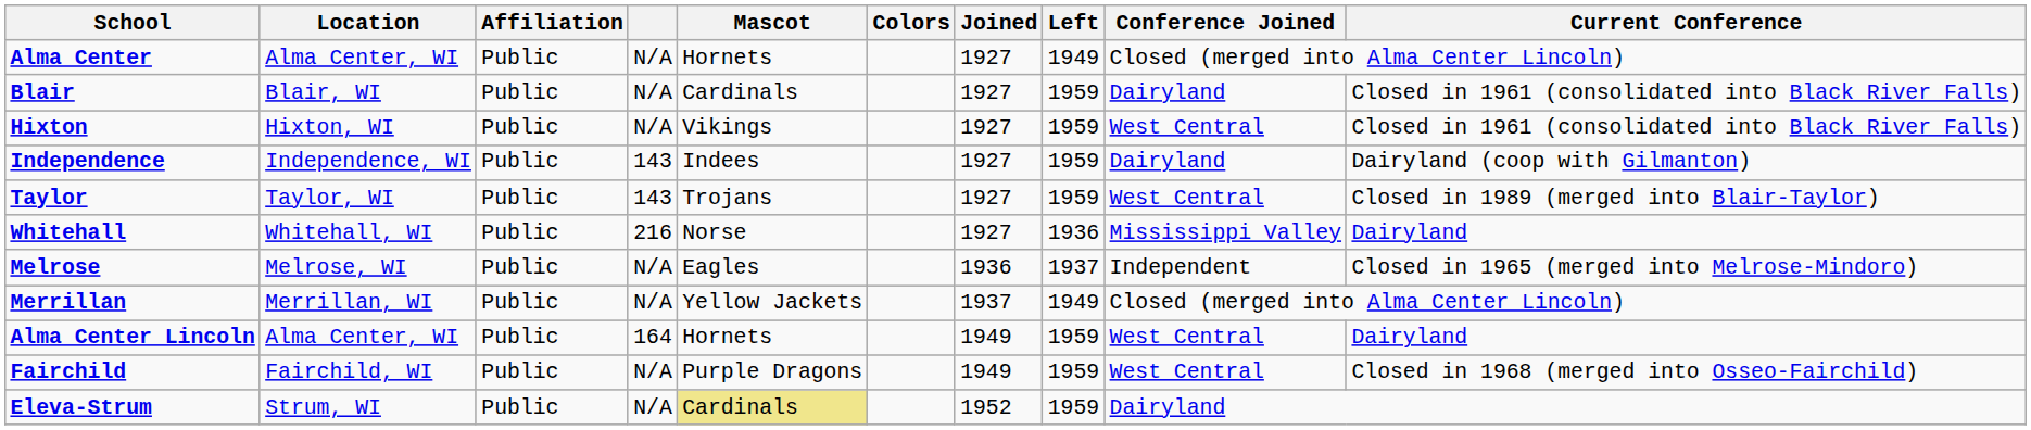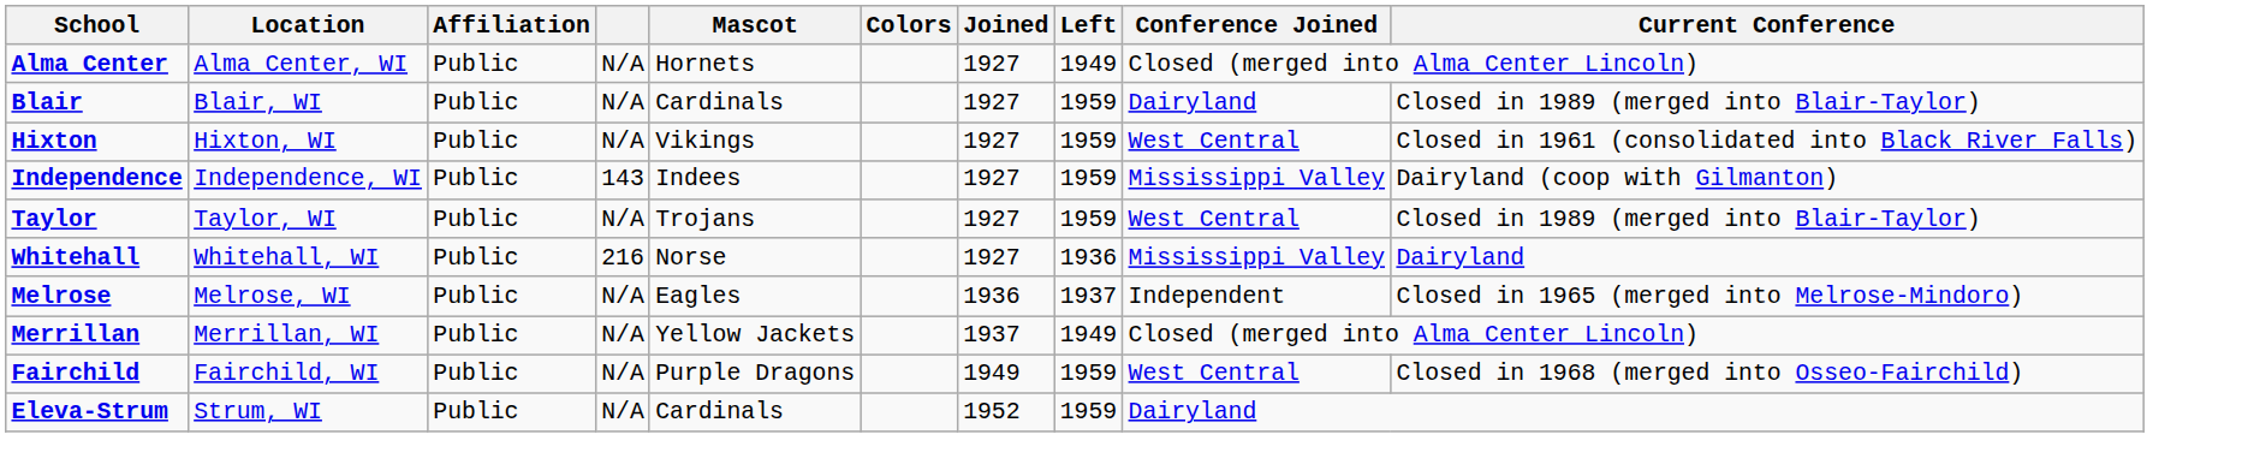 <table class="wikitable sortable">
 <tr>
 <th>School</th>
 <th>Location</th>
 <th>Affiliation</th>
 <th></th>
 <th>Mascot</th>
 <th>Colors</th>
 <th>Joined</th>
 <th>Left</th>
 <th>Conference Joined</th>
 <th>Current Conference</th>
 </tr>
 <tr>
 <td><a href='#'><strong>Alma Center</strong></a></td>
 <td><a href='#'>Alma Center, WI</a></td>
 <td>Public</td>
 <td>N/A</td>
 <td>Hornets</td>
 <td> </td>
 <td>1927</td>
 <td>1949</td>
 <td colspan="2">Closed (merged into <a href='#'>Alma Center Lincoln</a>)</td>
 </tr>
 <tr>
 <td><a href='#'><strong>Blair</strong></a></td>
 <td><a href='#'>Blair, WI</a></td>
 <td>Public</td>
 <td>N/A</td>
 <td>Cardinals</td>
 <td> </td>
 <td>1927</td>
 <td>1959</td>
 <td><a href='#'>Dairyland</a></td>
-<td>Closed in 1961 (consolidated into <a href='#'>Black River Falls</a>)</td>
+<td>Closed in 1989 (merged into <a href='#'>Blair-Taylor</a>)</td>
 </tr>
 <tr>
 <td><a href='#'><strong>Hixton</strong></a></td>
 <td><a href='#'>Hixton, WI</a></td>
 <td>Public</td>
 <td>N/A</td>
 <td>Vikings</td>
 <td> </td>
 <td>1927</td>
 <td>1959</td>
 <td><a href='#'>West Central</a></td>
 <td>Closed in 1961 (consolidated into <a href='#'>Black River Falls</a>)</td>
 </tr>
 <tr>
 <td><a href='#'><strong>Independence</strong></a></td>
 <td><a href='#'>Independence, WI</a></td>
 <td>Public</td>
 <td>143</td>
 <td>Indees</td>
 <td> </td>
 <td>1927</td>
 <td>1959</td>
-<td><a href='#'>Dairyland</a></td>
+<td><a href='#'>Mississippi Valley</a></td>
 <td>Dairyland (coop with <a href='#'>Gilmanton</a>)</td>
 </tr>
 <tr>
 <td><a href='#'><strong>Taylor</strong></a></td>
 <td><a href='#'>Taylor, WI</a></td>
 <td>Public</td>
-<td>143</td>
+<td>N/A</td>
 <td>Trojans</td>
 <td> </td>
 <td>1927</td>
 <td>1959</td>
 <td><a href='#'>West Central</a></td>
 <td>Closed in 1989 (merged into <a href='#'>Blair-Taylor</a>)</td>
 </tr>
 <tr>
 <td><a href='#'><strong>Whitehall</strong></a></td>
 <td><a href='#'>Whitehall, WI</a></td>
 <td>Public</td>
 <td>216</td>
 <td>Norse</td>
 <td> </td>
 <td>1927</td>
 <td>1936</td>
 <td><a href='#'>Mississippi Valley</a></td>
 <td><a href='#'>Dairyland</a></td>
 </tr>
 <tr>
 <td><a href='#'><strong>Melrose</strong></a></td>
 <td><a href='#'>Melrose, WI</a></td>
 <td>Public</td>
 <td>N/A</td>
 <td>Eagles</td>
 <td> </td>
 <td>1936</td>
 <td>1937</td>
 <td>Independent</td>
 <td>Closed in 1965 (merged into <a href='#'>Melrose-Mindoro</a>)</td>
 </tr>
 <tr>
 <td><a href='#'><strong>Merrillan</strong></a></td>
 <td><a href='#'>Merrillan, WI</a></td>
 <td>Public</td>
 <td>N/A</td>
 <td>Yellow Jackets</td>
 <td> </td>
 <td>1937</td>
 <td>1949</td>
 <td colspan="2">Closed (merged into <a href='#'>Alma Center Lincoln</a>)</td>
 </tr>
 <tr>
-<td><a href='#'><strong>Alma Center Lincoln</strong></a></td>
-<td><a href='#'>Alma Center, WI</a></td>
-<td>Public</td>
-<td>164</td>
-<td>Hornets</td>
-<td> </td>
-<td>1949</td>
-<td>1959</td>
-<td><a href='#'>West Central</a></td>
-<td><a href='#'>Dairyland</a></td>
-</tr>
-<tr>
 <td><a href='#'><strong>Fairchild</strong></a></td>
 <td><a href='#'>Fairchild, WI</a></td>
 <td>Public</td>
 <td>N/A</td>
 <td>Purple Dragons</td>
 <td> </td>
 <td>1949</td>
 <td>1959</td>
 <td><a href='#'>West Central</a></td>
 <td>Closed in 1968 (merged into <a href='#'>Osseo-Fairchild</a>)</td>
 </tr>
 <tr>
 <td><strong><a href='#'>Eleva-Strum</a></strong></td>
 <td><a href='#'>Strum, WI</a></td>
 <td>Public</td>
 <td>N/A</td>
-<td style="background: khaki;">Cardinals</td>
+<td>Cardinals</td>
 <td> </td>
 <td>1952</td>
 <td>1959</td>
 <td colspan="2"><a href='#'>Dairyland</a></td>
 </tr>
 </table>
